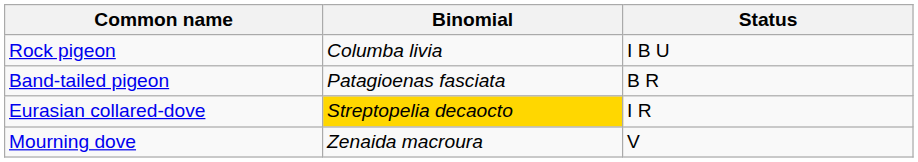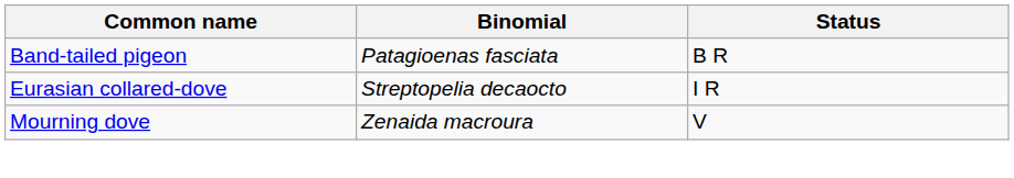 <table width=60% class="wikitable">
 <tr>
 <th width=35%>Common name</th>
 <th width=33%>Binomial</th>
 <th width=32%>Status</th>
-</tr>
-<tr>
-<td><a href='#'>Rock pigeon</a></td>
-<td><em>Columba livia</em></td>
-<td>I B U</td>
 </tr>
 <tr>
 <td><a href='#'>Band-tailed pigeon</a></td>
 <td><em>Patagioenas fasciata</em></td>
 <td>B R</td>
 </tr>
 <tr>
 <td><a href='#'>Eurasian collared-dove</a></td>
-<td style="background: gold;"><em>Streptopelia decaocto</em></td>
+<td><em>Streptopelia decaocto</em></td>
 <td>I R</td>
 </tr>
 <tr>
 <td><a href='#'>Mourning dove</a></td>
 <td><em>Zenaida macroura</em></td>
 <td>V</td>
 </tr>
 </table>
